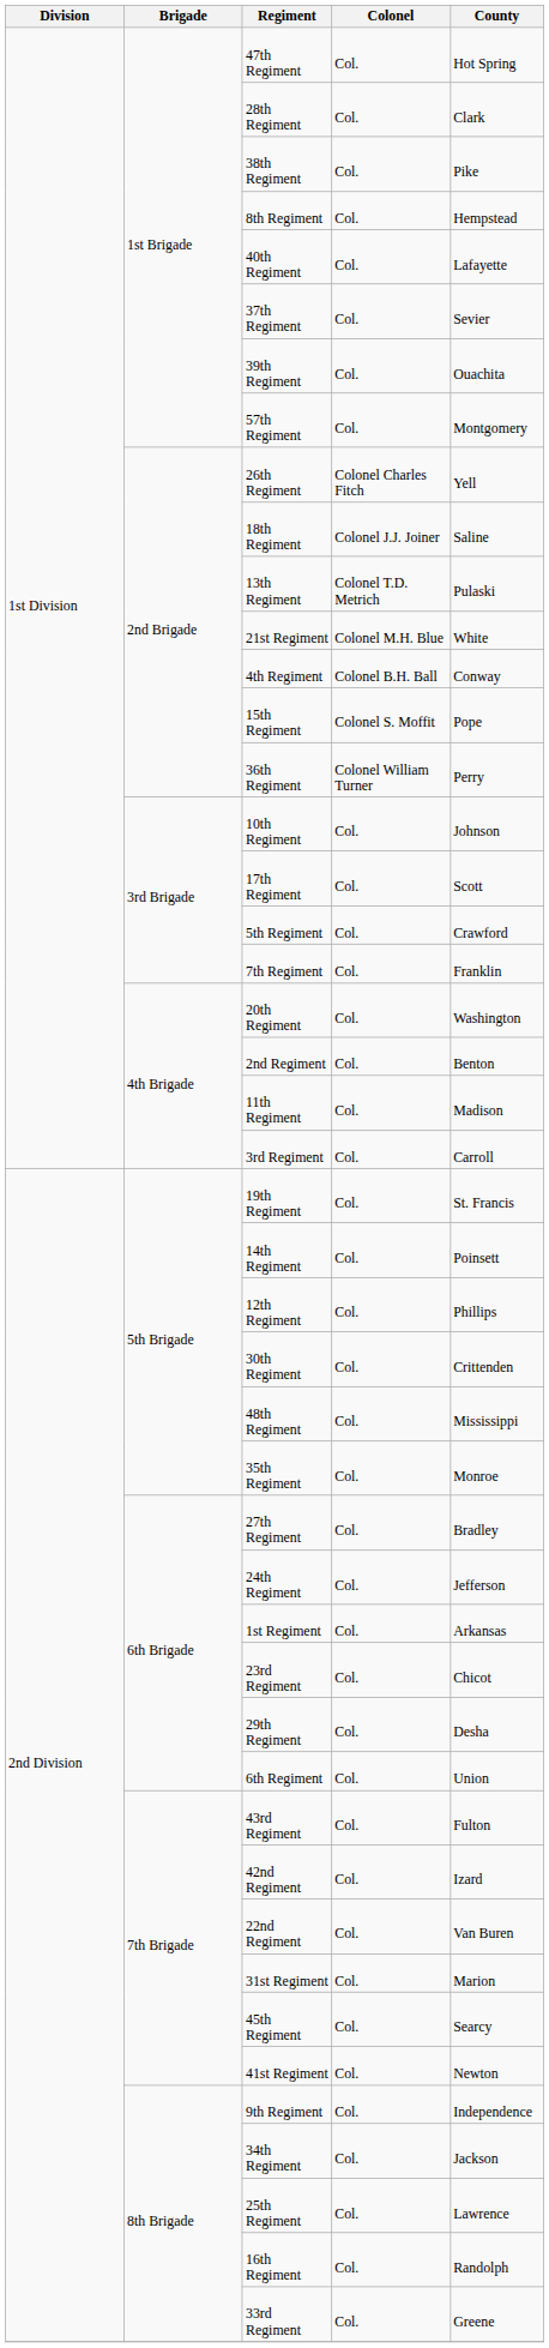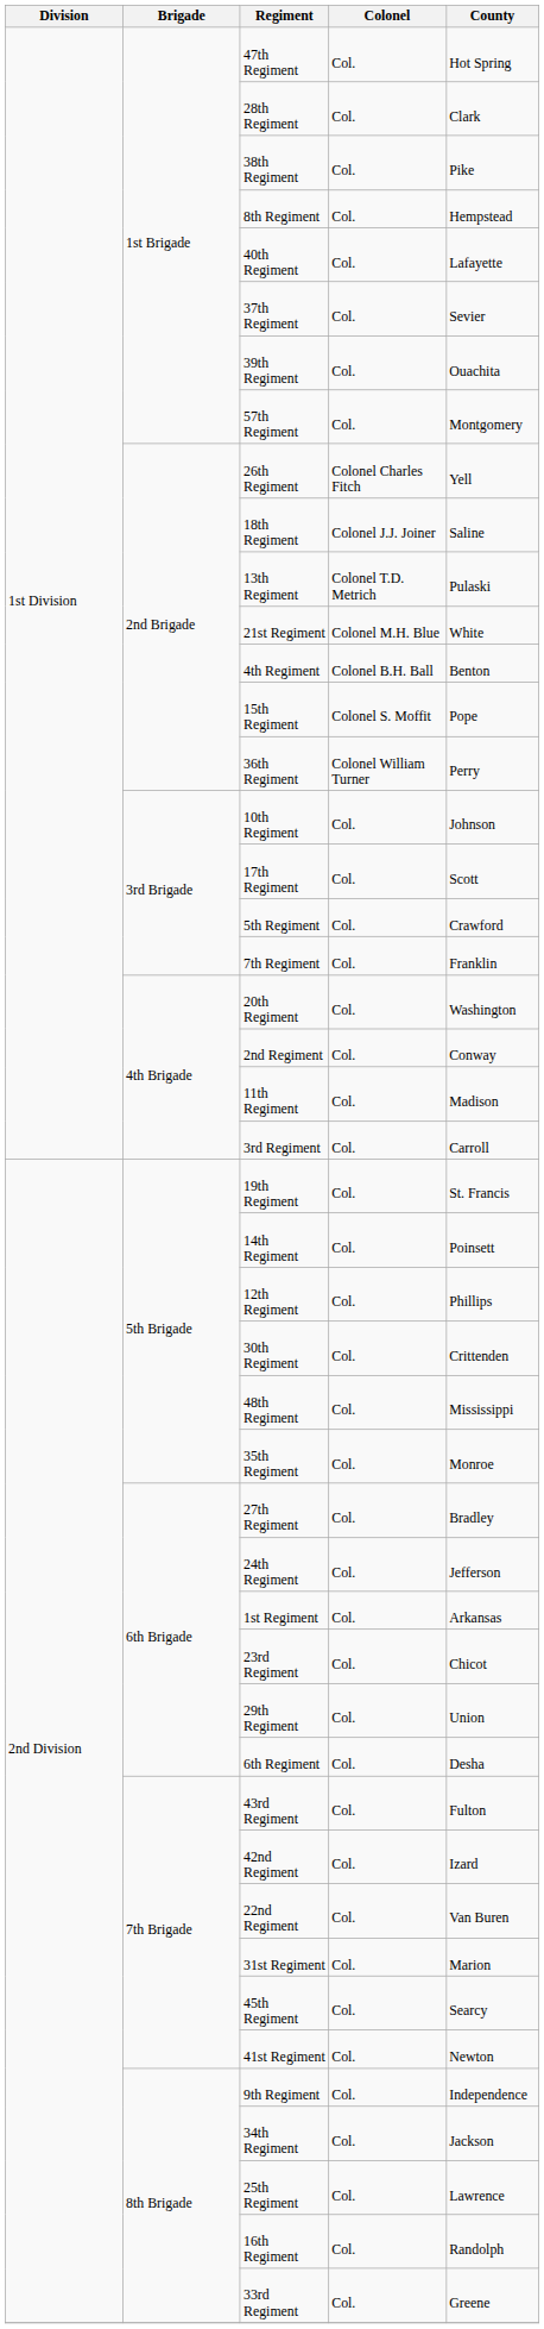 <table class="wikitable">
 <tr>
 <th width=20%>Division</th>
 <th width=20%>Brigade</th>
 <th width=15%>Regiment</th>
 <th width=20%>Colonel</th>
 <th width=15%>County</th>
 </tr>
 <tr>
 <td rowspan=23><br>1st Division</td>
 <td rowspan=8><br>1st Brigade</td>
 <td><br>47th Regiment</td>
 <td><br>Col.</td>
 <td><br>Hot Spring</td>
 </tr>
 <tr>
 <td><br>28th Regiment</td>
 <td><br>Col.</td>
 <td><br>Clark</td>
 </tr>
 <tr>
 <td><br>38th Regiment</td>
 <td><br>Col.</td>
 <td><br>Pike</td>
 </tr>
 <tr>
 <td><br>8th Regiment</td>
 <td><br>Col.</td>
 <td><br>Hempstead</td>
 </tr>
 <tr>
 <td><br>40th Regiment</td>
 <td><br>Col.</td>
 <td><br>Lafayette</td>
 </tr>
 <tr>
 <td><br>37th Regiment</td>
 <td><br>Col.</td>
 <td><br>Sevier</td>
 </tr>
 <tr>
 <td><br>39th Regiment</td>
 <td><br>Col.</td>
 <td><br>Ouachita</td>
 </tr>
 <tr>
 <td><br>57th Regiment</td>
 <td><br>Col.</td>
 <td><br>Montgomery</td>
 </tr>
 <tr>
 <td rowspan=7><br>2nd Brigade</td>
 <td><br>26th Regiment</td>
 <td><br>Colonel Charles Fitch</td>
 <td><br>Yell</td>
 </tr>
 <tr>
 <td><br>18th Regiment</td>
 <td><br>Colonel J.J. Joiner</td>
 <td><br>Saline</td>
 </tr>
 <tr>
 <td><br>13th Regiment</td>
 <td><br>Colonel T.D. Metrich</td>
 <td><br>Pulaski</td>
 </tr>
 <tr>
 <td><br>21st Regiment</td>
 <td><br>Colonel M.H. Blue</td>
 <td><br>White</td>
 </tr>
 <tr>
 <td><br>4th Regiment</td>
 <td><br>Colonel B.H. Ball</td>
-<td><br>Conway</td>
+<td><br>Benton</td>
 </tr>
 <tr>
 <td><br>15th Regiment</td>
 <td><br>Colonel S. Moffit</td>
 <td><br>Pope</td>
 </tr>
 <tr>
 <td><br>36th Regiment</td>
 <td><br>Colonel William Turner</td>
 <td><br>Perry</td>
 </tr>
 <tr>
 <td rowspan=4><br>3rd Brigade</td>
 <td><br>10th Regiment</td>
 <td><br>Col.</td>
 <td><br>Johnson</td>
 </tr>
 <tr>
 <td><br>17th Regiment</td>
 <td><br>Col.</td>
 <td><br>Scott</td>
 </tr>
 <tr>
 <td><br>5th Regiment</td>
 <td><br>Col.</td>
 <td><br>Crawford</td>
 </tr>
 <tr>
 <td><br>7th Regiment</td>
 <td><br>Col.</td>
 <td><br>Franklin</td>
 </tr>
 <tr>
 <td rowspan=4><br>4th Brigade</td>
 <td><br>20th Regiment</td>
 <td><br>Col.</td>
 <td><br>Washington</td>
 </tr>
 <tr>
 <td><br>2nd Regiment</td>
 <td><br>Col.</td>
-<td><br>Benton</td>
+<td><br>Conway</td>
 </tr>
 <tr>
 <td><br>11th Regiment</td>
 <td><br>Col.</td>
 <td><br>Madison</td>
 </tr>
 <tr>
 <td><br>3rd Regiment</td>
 <td><br>Col.</td>
 <td><br>Carroll</td>
 </tr>
 <tr>
 <td rowspan=23><br>2nd Division</td>
 <td rowspan=6><br>5th Brigade</td>
 <td><br>19th Regiment</td>
 <td><br>Col.</td>
 <td><br>St. Francis</td>
 </tr>
 <tr>
 <td><br>14th Regiment</td>
 <td><br>Col.</td>
 <td><br>Poinsett</td>
 </tr>
 <tr>
 <td><br>12th Regiment</td>
 <td><br>Col.</td>
 <td><br>Phillips</td>
 </tr>
 <tr>
 <td><br>30th Regiment</td>
 <td><br>Col.</td>
 <td><br>Crittenden</td>
 </tr>
 <tr>
 <td><br>48th Regiment</td>
 <td><br>Col.</td>
 <td><br>Mississippi</td>
 </tr>
 <tr>
 <td><br>35th Regiment</td>
 <td><br>Col.</td>
 <td><br>Monroe</td>
 </tr>
 <tr>
 <td rowspan=6><br>6th Brigade</td>
 <td><br>27th Regiment</td>
 <td><br>Col.</td>
 <td><br>Bradley</td>
 </tr>
 <tr>
 <td><br>24th Regiment</td>
 <td><br>Col.</td>
 <td><br>Jefferson</td>
 </tr>
 <tr>
 <td><br>1st Regiment</td>
 <td><br>Col.</td>
 <td><br>Arkansas</td>
 </tr>
 <tr>
 <td><br>23rd Regiment</td>
 <td><br>Col.</td>
 <td><br>Chicot</td>
 </tr>
 <tr>
 <td><br>29th Regiment</td>
 <td><br>Col.</td>
-<td><br>Desha</td>
+<td><br>Union</td>
 </tr>
 <tr>
 <td><br>6th Regiment</td>
 <td><br>Col.</td>
-<td><br>Union</td>
+<td><br>Desha</td>
 </tr>
 <tr>
 <td rowspan=6><br>7th Brigade</td>
 <td><br>43rd Regiment</td>
 <td><br>Col.</td>
 <td><br>Fulton</td>
 </tr>
 <tr>
 <td><br>42nd Regiment</td>
 <td><br>Col.</td>
 <td><br>Izard</td>
 </tr>
 <tr>
 <td><br>22nd Regiment</td>
 <td><br>Col.</td>
 <td><br>Van Buren</td>
 </tr>
 <tr>
 <td><br>31st Regiment</td>
 <td><br>Col.</td>
 <td><br>Marion</td>
 </tr>
 <tr>
 <td><br>45th Regiment</td>
 <td><br>Col.</td>
 <td><br>Searcy</td>
 </tr>
 <tr>
 <td><br>41st Regiment</td>
 <td><br>Col.</td>
 <td><br>Newton</td>
 </tr>
 <tr>
 <td rowspan=5><br>8th Brigade</td>
 <td><br>9th Regiment</td>
 <td><br>Col.</td>
 <td><br>Independence</td>
 </tr>
 <tr>
 <td><br>34th Regiment</td>
 <td><br>Col.</td>
 <td><br>Jackson</td>
 </tr>
 <tr>
 <td><br>25th Regiment</td>
 <td><br>Col.</td>
 <td><br>Lawrence</td>
 </tr>
 <tr>
 <td><br>16th Regiment</td>
 <td><br>Col.</td>
 <td><br>Randolph</td>
 </tr>
 <tr>
 <td><br>33rd Regiment</td>
 <td><br>Col.</td>
 <td><br>Greene</td>
 </tr>
 <tr>
 </tr>
 </table>
